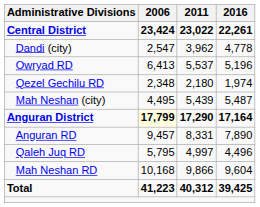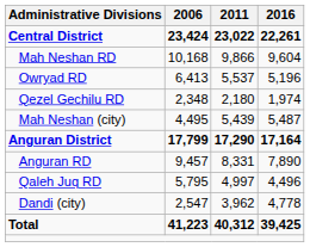 <table class="wikitable">
 <tr>
 <th>Administrative Divisions</th>
 <th>2006</th>
 <th>2011</th>
 <th>2016</th>
 </tr>
 <tr>
 <td><strong><a href='#'>Central District</a></strong></td>
 <td style="text-align: right;"><strong>23,424</strong></td>
 <td style="text-align: right;"><strong>23,022</strong></td>
 <td style="text-align: right;"><strong>22,261</strong></td>
 </tr>
 <tr>
-<td style="padding-left: 1em;"><a href='#'>Dandi</a> (city)</td>
-<td style="text-align: right;">2,547</td>
-<td style="text-align: right;">3,962</td>
-<td style="text-align: right;">4,778</td>
+<td style="padding-left: 1em;"><a href='#'>Mah Neshan RD</a></td>
+<td style="text-align: right;">10,168</td>
+<td style="text-align: right;">9,866</td>
+<td style="text-align: right;">9,604</td>
 </tr>
 <tr>
 <td style="padding-left: 1em;"><a href='#'>Owryad RD</a></td>
 <td style="text-align: right;">6,413</td>
 <td style="text-align: right;">5,537</td>
 <td style="text-align: right;">5,196</td>
 </tr>
 <tr>
 <td style="padding-left: 1em;"><a href='#'>Qezel Gechilu RD</a></td>
 <td style="text-align: right;">2,348</td>
 <td style="text-align: right;">2,180</td>
 <td style="text-align: right;">1,974</td>
 </tr>
 <tr>
 <td style="padding-left: 1em;"><a href='#'>Mah Neshan</a> (city)</td>
 <td style="text-align: right;">4,495</td>
 <td style="text-align: right;">5,439</td>
 <td style="text-align: right;">5,487</td>
 </tr>
 <tr>
 <td><strong><a href='#'>Anguran District</a></strong></td>
-<td style="background: lightyellow; text-align: right;"><strong>17,799</strong></td>
+<td style="text-align: right;"><strong>17,799</strong></td>
 <td style="text-align: right;"><strong>17,290</strong></td>
 <td style="text-align: right;"><strong>17,164</strong></td>
 </tr>
 <tr>
 <td style="padding-left: 1em;"><a href='#'>Anguran RD</a></td>
 <td style="text-align: right;">9,457</td>
 <td style="text-align: right;">8,331</td>
 <td style="text-align: right;">7,890</td>
 </tr>
 <tr>
 <td style="padding-left: 1em;"><a href='#'>Qaleh Juq RD</a></td>
 <td style="text-align: right;">5,795</td>
 <td style="text-align: right;">4,997</td>
 <td style="text-align: right;">4,496</td>
 </tr>
 <tr>
-<td style="padding-left: 1em;"><a href='#'>Mah Neshan RD</a></td>
-<td style="text-align: right;">10,168</td>
-<td style="text-align: right;">9,866</td>
-<td style="text-align: right;">9,604</td>
+<td style="padding-left: 1em;"><a href='#'>Dandi</a> (city)</td>
+<td style="text-align: right;">2,547</td>
+<td style="text-align: right;">3,962</td>
+<td style="text-align: right;">4,778</td>
 </tr>
 <tr>
 <td><strong>Total</strong></td>
 <td style="text-align: right;"><strong>41,223</strong></td>
 <td style="text-align: right;"><strong>40,312</strong></td>
 <td style="text-align: right;"><strong>39,425</strong></td>
 </tr>
 <tr>
 <td colspan=4></td>
 </tr>
 </table>
